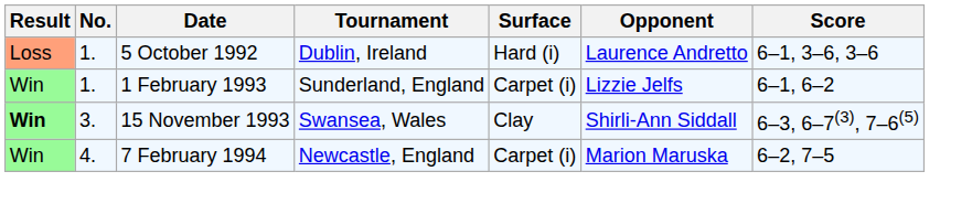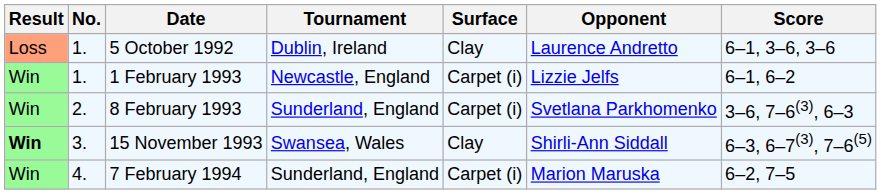 <table class="sortable wikitable" style=font-size:97%>
 <tr>
 <th>Result</th>
 <th>No.</th>
 <th>Date</th>
 <th>Tournament</th>
 <th>Surface</th>
 <th>Opponent</th>
 <th>Score</th>
 </tr>
 <tr style="background:#f0f8ff;">
 <td style="background:#ffa07a;">Loss</td>
 <td>1.</td>
 <td>5 October 1992</td>
 <td><a href='#'>Dublin</a>, Ireland</td>
-<td>Hard (i)</td>
+<td>Clay</td>
 <td> <a href='#'>Laurence Andretto</a></td>
 <td>6–1, 3–6, 3–6</td>
 </tr>
 <tr style="background:#f0f8ff;">
 <td style="background:#98fb98;">Win</td>
 <td>1.</td>
 <td>1 February 1993</td>
-<td>Sunderland, England</td>
+<td><a href='#'>Newcastle</a>, England</td>
 <td>Carpet (i)</td>
 <td> <a href='#'>Lizzie Jelfs</a></td>
 <td>6–1, 6–2</td>
+</tr>
+<tr style="background:#f0f8ff;">
+<td style="background:#98fb98;">Win</td>
+<td>2.</td>
+<td>8 February 1993</td>
+<td><a href='#'>Sunderland</a>, England</td>
+<td>Carpet (i)</td>
+<td> <a href='#'>Svetlana Parkhomenko</a></td>
+<td>3–6, 7–6<sup>(3)</sup>, 6–3</td>
 </tr>
 <tr style="background:#f0f8ff;">
 <td style="background:#98fb98;"><strong>Win</strong></td>
 <td>3.</td>
 <td>15 November 1993</td>
 <td><a href='#'>Swansea</a>, Wales</td>
 <td>Clay</td>
 <td> <a href='#'>Shirli-Ann Siddall</a></td>
 <td>6–3, 6–7<sup>(3)</sup>, 7–6<sup>(5)</sup></td>
 </tr>
 <tr style="background:#f0f8ff;">
 <td style="background:#98fb98;">Win</td>
 <td>4.</td>
 <td>7 February 1994</td>
-<td><a href='#'>Newcastle</a>, England</td>
+<td>Sunderland, England</td>
 <td>Carpet (i)</td>
 <td> <a href='#'>Marion Maruska</a></td>
 <td>6–2, 7–5</td>
 </tr>
 </table>
